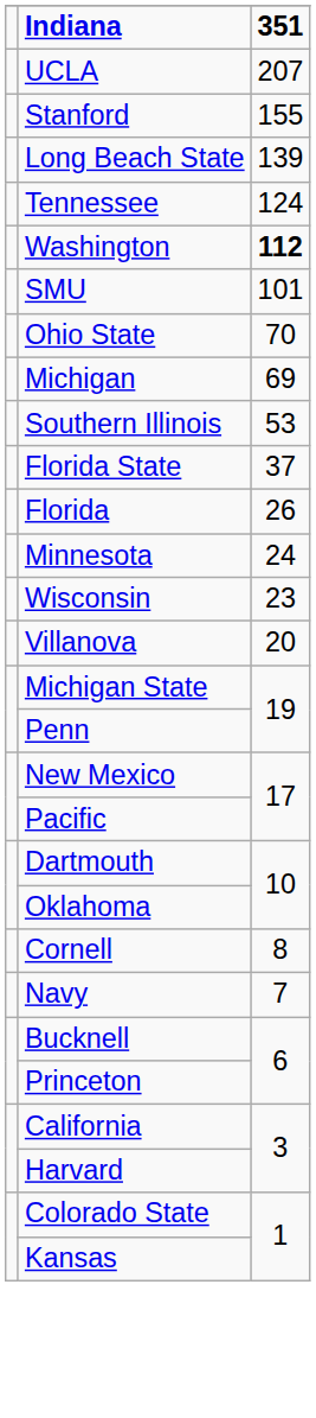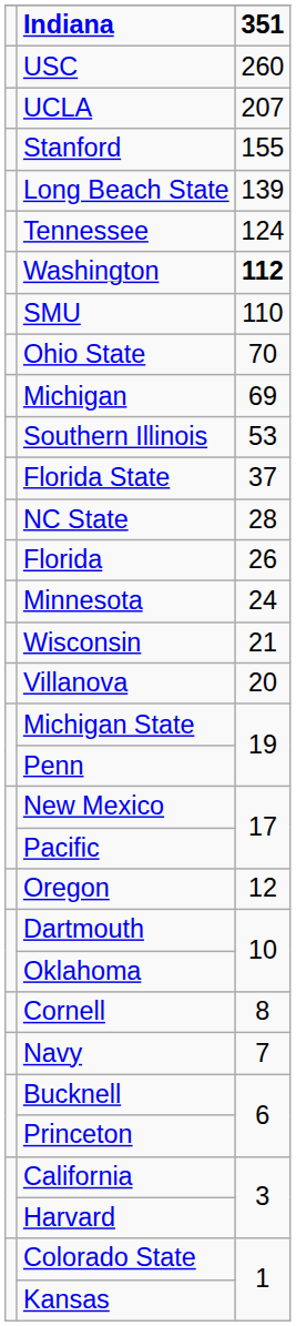 <table class="wikitable sortable" style="text-align:center">
 <tr>
 </tr>
 <tr>
 <td></td>
 <td align=left><strong><a href='#'>Indiana</a></strong></td>
 <td><strong>351</strong></td>
+</tr>
+<tr>
+<td></td>
+<td align=left><a href='#'>USC</a></td>
+<td>260</td>
 </tr>
 <tr>
 <td></td>
 <td align=left><a href='#'>UCLA</a></td>
 <td>207</td>
 </tr>
 <tr>
 <td></td>
 <td align=left><a href='#'>Stanford</a></td>
 <td>155</td>
 </tr>
 <tr>
 <td></td>
 <td align=left><a href='#'>Long Beach State</a></td>
 <td>139</td>
 </tr>
 <tr>
 <td></td>
 <td align=left><a href='#'>Tennessee</a></td>
 <td>124</td>
 </tr>
 <tr>
 <td></td>
 <td align=left><a href='#'>Washington</a></td>
 <td><strong>112</strong></td>
 </tr>
 <tr>
 <td></td>
 <td align=left><a href='#'>SMU</a></td>
-<td>101</td>
+<td>110</td>
 </tr>
 <tr>
 <td></td>
 <td align=left><a href='#'>Ohio State</a></td>
 <td>70</td>
 </tr>
 <tr>
 <td></td>
 <td align=left><a href='#'>Michigan</a></td>
 <td>69</td>
 </tr>
 <tr>
 <td></td>
 <td align=left><a href='#'>Southern Illinois</a></td>
 <td>53</td>
 </tr>
 <tr>
 <td></td>
 <td align=left><a href='#'>Florida State</a></td>
 <td>37</td>
 </tr>
 <tr>
 <td></td>
+<td align=left><a href='#'>NC State</a></td>
+<td>28</td>
+</tr>
+<tr>
+<td></td>
 <td align=left><a href='#'>Florida</a></td>
 <td>26</td>
 </tr>
 <tr>
 <td></td>
 <td align=left><a href='#'>Minnesota</a></td>
 <td>24</td>
 </tr>
 <tr>
 <td></td>
 <td align=left><a href='#'>Wisconsin</a></td>
-<td>23</td>
+<td>21</td>
 </tr>
 <tr>
 <td></td>
 <td align=left><a href='#'>Villanova</a></td>
 <td>20</td>
 </tr>
 <tr>
 <td rowspan=2></td>
 <td align=left><a href='#'>Michigan State</a></td>
 <td rowspan=2>19</td>
 </tr>
 <tr>
 <td align=left><a href='#'>Penn</a></td>
 </tr>
 <tr>
 <td rowspan=2></td>
 <td align=left><a href='#'>New Mexico</a></td>
 <td rowspan=2>17</td>
 </tr>
 <tr>
 <td align=left><a href='#'>Pacific</a></td>
+</tr>
+<tr>
+<td></td>
+<td align=left><a href='#'>Oregon</a></td>
+<td>12</td>
 </tr>
 <tr>
 <td rowspan=2></td>
 <td align=left><a href='#'>Dartmouth</a></td>
 <td rowspan=2>10</td>
 </tr>
 <tr>
 <td align=left><a href='#'>Oklahoma</a></td>
 </tr>
 <tr>
 <td></td>
 <td align=left><a href='#'>Cornell</a></td>
 <td>8</td>
 </tr>
 <tr>
 <td></td>
 <td align=left><a href='#'>Navy</a></td>
 <td>7</td>
 </tr>
 <tr>
 <td rowspan=2></td>
 <td align=left><a href='#'>Bucknell</a></td>
 <td rowspan=2>6</td>
 </tr>
 <tr>
 <td align=left><a href='#'>Princeton</a></td>
 </tr>
 <tr>
 <td rowspan=2></td>
 <td align=left><a href='#'>California</a></td>
 <td rowspan=2>3</td>
 </tr>
 <tr>
 <td align=left><a href='#'>Harvard</a></td>
 </tr>
 <tr>
 <td rowspan=2></td>
 <td align=left><a href='#'>Colorado State</a></td>
 <td rowspan=2>1</td>
 </tr>
 <tr>
 <td align=left><a href='#'>Kansas</a></td>
 </tr>
 </table>
